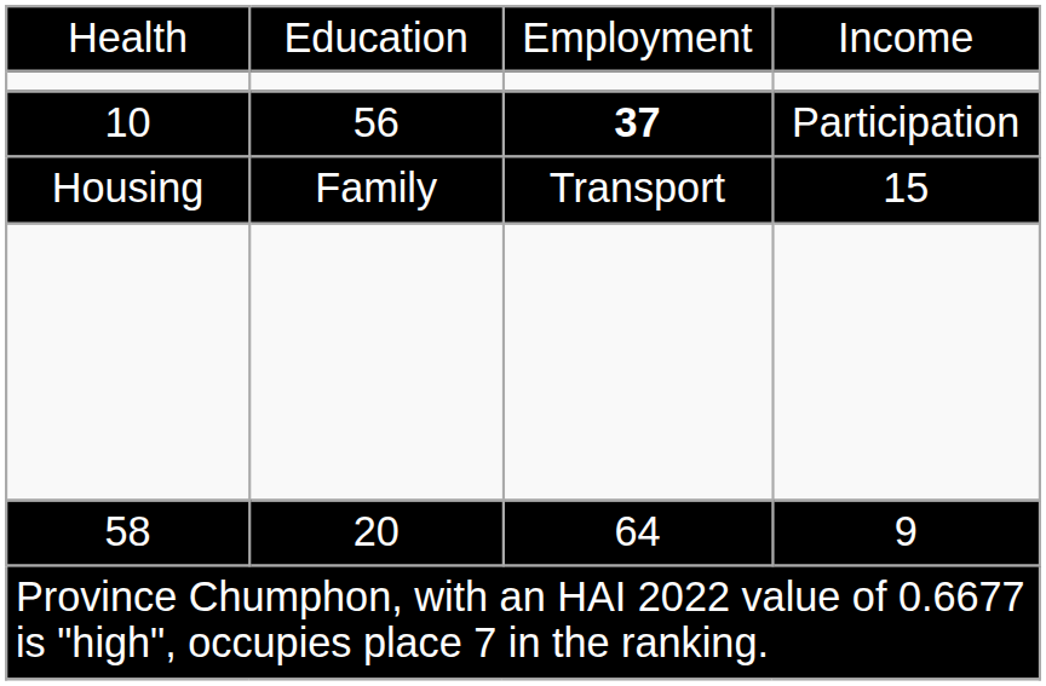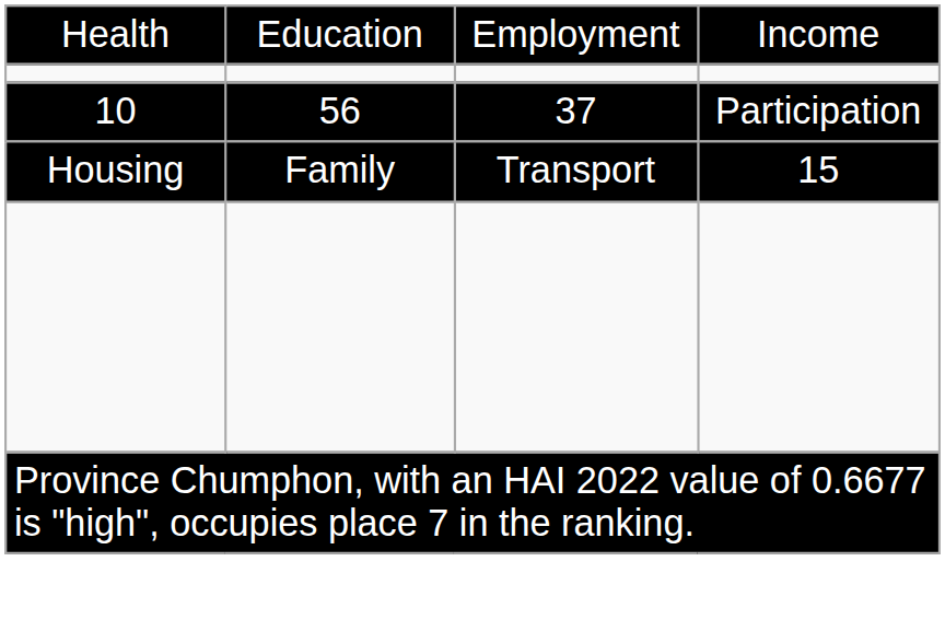 <table class="wikitable floatright" style="width:400px;">
 <tr>
 <td style="text-align:center; width:100px; background:black; color:white;">Health</td>
 <td style="text-align:center; width:100px; background:black; color:white;">Education</td>
 <td style="text-align:center; width:100px; background:black; color:white;">Employment</td>
 <td style="text-align:center; width:100px; background:black; color:white;">Income</td>
 </tr>
 <tr>
 <td></td>
 <td></td>
 <td></td>
 <td></td>
 </tr>
 <tr>
 <td style="text-align:center; background:black; color:white;">10</td>
 <td style="text-align:center; background:black; color:white;">56</td>
-<td style="text-align:center; background:black; color:white;"><strong>37</strong></td>
+<td style="text-align:center; background:black; color:white;">37</td>
 <td style="text-align:center; background:black; color:white;">Participation</td>
 </tr>
 <tr>
 <td style="text-align:center; background:black; color:white;">Housing</td>
 <td style="text-align:center; background:black; color:white;">Family</td>
 <td style="text-align:center; background:black; color:white;">Transport</td>
 <td style="text-align:center; background:black; color:white;">15</td>
 </tr>
 <tr>
 <td style="height:100px;"></td>
 <td></td>
 <td></td>
 <td></td>
 </tr>
 <tr>
-<td style="text-align:center; background:black; color:white;">58</td>
-<td style="text-align:center; background:black; color:white;">20</td>
-<td style="text-align:center; background:black; color:white;">64</td>
-<td style="text-align:center; background:black; color:white;">9</td>
-</tr>
-<tr>
 <td colspan="4"; style="background:black; color:white;">Province Chumphon, with an HAI 2022 value of 0.6677 is "high", occupies place 7 in the ranking.</td>
 </tr>
 </table>
